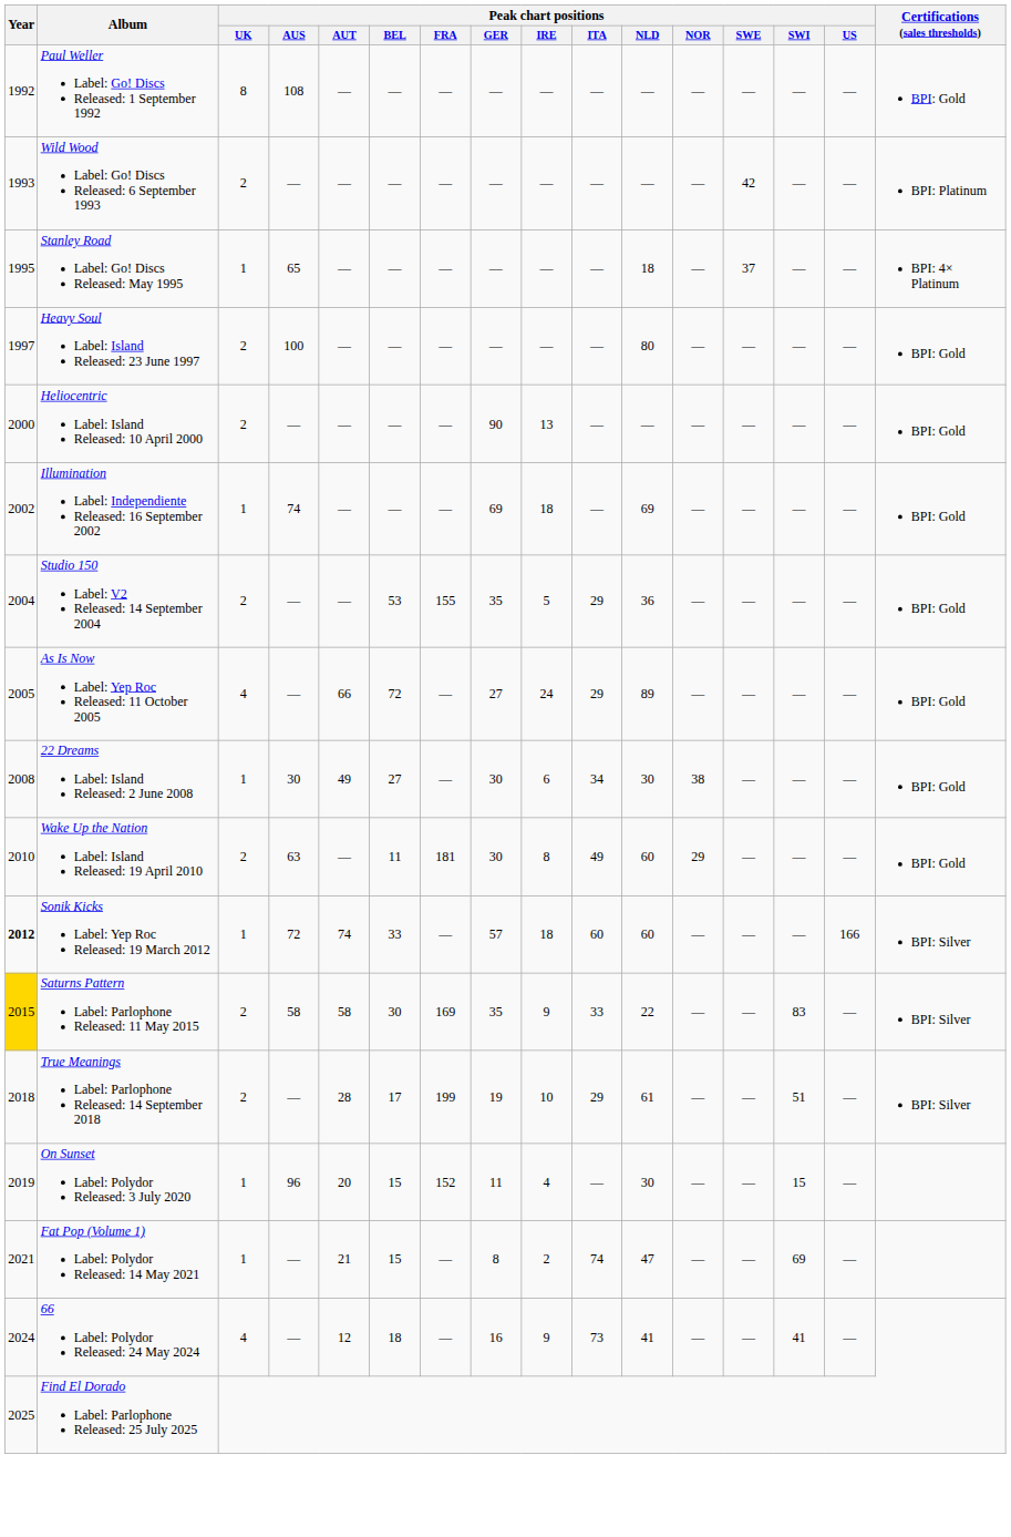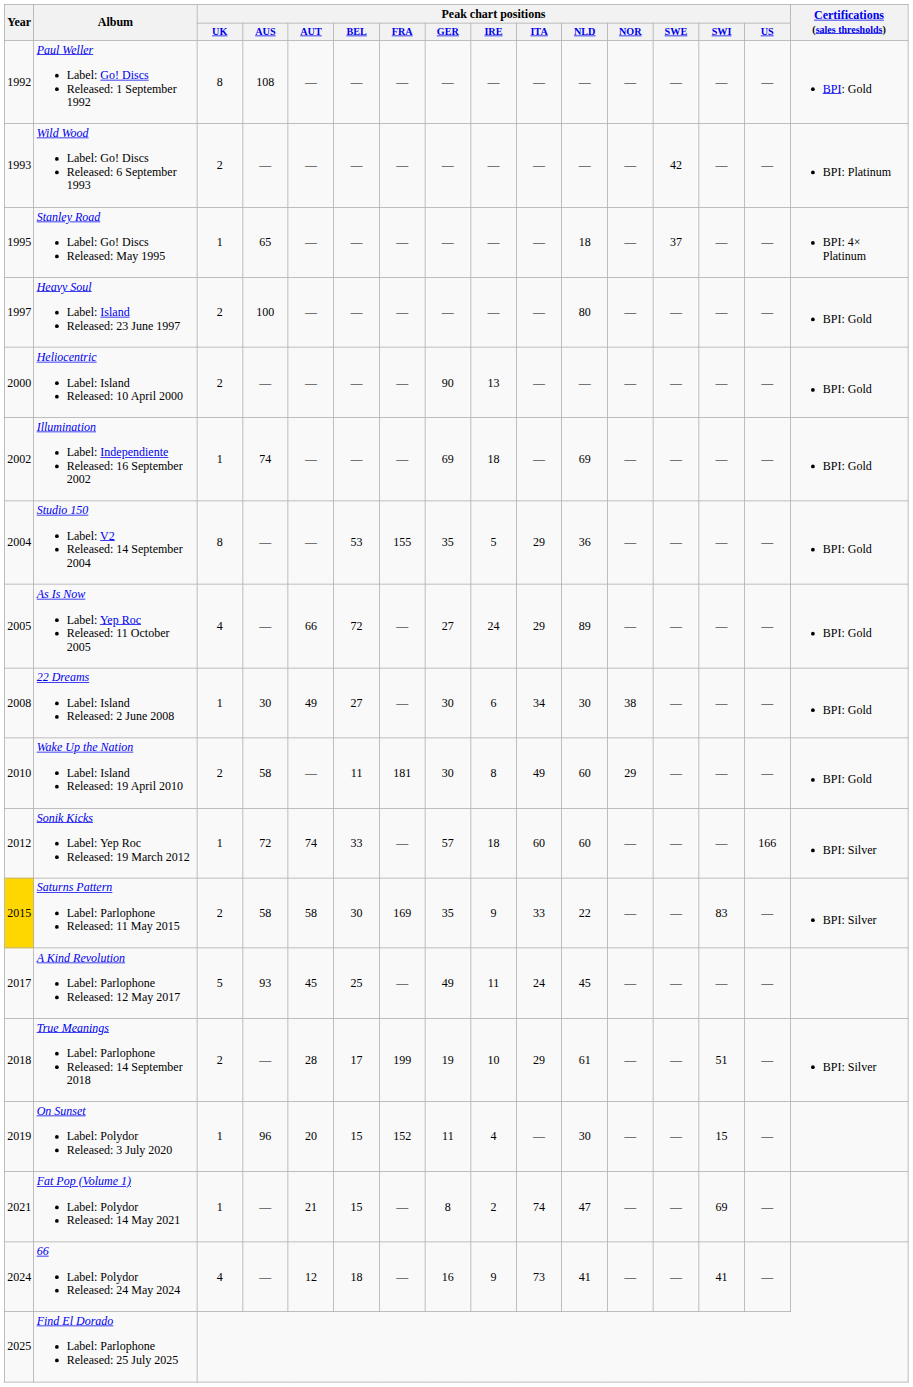 <table class="wikitable" style="text-align:left;">
 <tr>
 <th scope="col" rowspan="2">Year</th>
 <th scope="col" rowspan="2" style="width:210px;">Album</th>
 <th scope="col" colspan="13">Peak chart positions</th>
 <th scope="col" rowspan="2" style="width:150px;"><a href='#'>Certifications</a><br><small>(<a href='#'>sales thresholds</a>)</small></th>
 </tr>
 <tr>
 <th scope="col" style="width:4em;font-size:85%"><a href='#'>UK</a><br></th>
 <th scope="col" style="width:4em;font-size:85%"><a href='#'>AUS</a><br></th>
 <th scope="col" style="width:4em;font-size:85%"><a href='#'>AUT</a><br></th>
 <th scope="col" style="width:4em;font-size:85%"><a href='#'>BEL</a><br></th>
 <th scope="col" style="width:4em;font-size:85%"><a href='#'>FRA</a><br></th>
 <th scope="col" style="width:4em;font-size:85%"><a href='#'>GER</a><br></th>
 <th scope="col" style="width:4em;font-size:85%"><a href='#'>IRE</a><br></th>
 <th scope="col" style="width:4em;font-size:85%"><a href='#'>ITA</a><br></th>
 <th scope="col" style="width:4em;font-size:85%"><a href='#'>NLD</a><br></th>
 <th scope="col" style="width:4em;font-size:85%"><a href='#'>NOR</a><br></th>
 <th scope="col" style="width:4em;font-size:85%"><a href='#'>SWE</a><br></th>
 <th scope="col" style="width:4em;font-size:85%"><a href='#'>SWI</a><br></th>
 <th scope="col" style="width:4em;font-size:85%"><a href='#'>US</a><br></th>
 </tr>
 <tr>
 <td>1992</td>
 <td><em><a href='#'>Paul Weller</a></em><br><ul><li>Label: <a href='#'>Go! Discs</a></li><li>Released: 1 September 1992</li></ul></td>
 <td style="text-align:center;">8</td>
 <td style="text-align:center;">108</td>
 <td style="text-align:center;">—</td>
 <td style="text-align:center;">—</td>
 <td style="text-align:center;">—</td>
 <td style="text-align:center;">—</td>
 <td style="text-align:center;">—</td>
 <td style="text-align:center;">—</td>
 <td style="text-align:center;">—</td>
 <td style="text-align:center;">—</td>
 <td style="text-align:center;">—</td>
 <td style="text-align:center;">—</td>
 <td style="text-align:center;">—</td>
 <td><br><ul><li><a href='#'>BPI</a>: Gold</li></ul></td>
 </tr>
 <tr>
 <td>1993</td>
 <td><em><a href='#'>Wild Wood</a></em><br><ul><li>Label: Go! Discs</li><li>Released: 6 September 1993</li></ul></td>
 <td style="text-align:center;">2</td>
 <td style="text-align:center;">—</td>
 <td style="text-align:center;">—</td>
 <td style="text-align:center;">—</td>
 <td style="text-align:center;">—</td>
 <td style="text-align:center;">—</td>
 <td style="text-align:center;">—</td>
 <td style="text-align:center;">—</td>
 <td style="text-align:center;">—</td>
 <td style="text-align:center;">—</td>
 <td style="text-align:center;">42</td>
 <td style="text-align:center;">—</td>
 <td style="text-align:center;">—</td>
 <td><br><ul><li>BPI: Platinum</li></ul></td>
 </tr>
 <tr>
 <td>1995</td>
 <td><em><a href='#'>Stanley Road</a></em><br><ul><li>Label: Go! Discs</li><li>Released: May 1995</li></ul></td>
 <td style="text-align:center;">1</td>
 <td style="text-align:center;">65</td>
 <td style="text-align:center;">—</td>
 <td style="text-align:center;">—</td>
 <td style="text-align:center;">—</td>
 <td style="text-align:center;">—</td>
 <td style="text-align:center;">—</td>
 <td style="text-align:center;">—</td>
 <td style="text-align:center;">18</td>
 <td style="text-align:center;">—</td>
 <td style="text-align:center;">37</td>
 <td style="text-align:center;">—</td>
 <td style="text-align:center;">—</td>
 <td><br><ul><li>BPI: 4× Platinum</li></ul></td>
 </tr>
 <tr>
 <td>1997</td>
 <td><em><a href='#'>Heavy Soul</a></em><br><ul><li>Label: <a href='#'>Island</a></li><li>Released: 23 June 1997</li></ul></td>
 <td style="text-align:center;">2</td>
 <td style="text-align:center;">100</td>
 <td style="text-align:center;">—</td>
 <td style="text-align:center;">—</td>
 <td style="text-align:center;">—</td>
 <td style="text-align:center;">—</td>
 <td style="text-align:center;">—</td>
 <td style="text-align:center;">—</td>
 <td style="text-align:center;">80</td>
 <td style="text-align:center;">—</td>
 <td style="text-align:center;">—</td>
 <td style="text-align:center;">—</td>
 <td style="text-align:center;">—</td>
 <td><br><ul><li>BPI: Gold</li></ul></td>
 </tr>
 <tr>
 <td>2000</td>
 <td><em><a href='#'>Heliocentric</a></em><br><ul><li>Label: Island</li><li>Released: 10 April 2000</li></ul></td>
 <td style="text-align:center;">2</td>
 <td style="text-align:center;">—</td>
 <td style="text-align:center;">—</td>
 <td style="text-align:center;">—</td>
 <td style="text-align:center;">—</td>
 <td style="text-align:center;">90</td>
 <td style="text-align:center;">13</td>
 <td style="text-align:center;">—</td>
 <td style="text-align:center;">—</td>
 <td style="text-align:center;">—</td>
 <td style="text-align:center;">—</td>
 <td style="text-align:center;">—</td>
 <td style="text-align:center;">—</td>
 <td><br><ul><li>BPI: Gold</li></ul></td>
 </tr>
 <tr>
 <td>2002</td>
 <td><em><a href='#'>Illumination</a></em><br><ul><li>Label: <a href='#'>Independiente</a></li><li>Released: 16 September 2002</li></ul></td>
 <td style="text-align:center;">1</td>
 <td style="text-align:center;">74</td>
 <td style="text-align:center;">—</td>
 <td style="text-align:center;">—</td>
 <td style="text-align:center;">—</td>
 <td style="text-align:center;">69</td>
 <td style="text-align:center;">18</td>
 <td style="text-align:center;">—</td>
 <td style="text-align:center;">69</td>
 <td style="text-align:center;">—</td>
 <td style="text-align:center;">—</td>
 <td style="text-align:center;">—</td>
 <td style="text-align:center;">—</td>
 <td><br><ul><li>BPI: Gold</li></ul></td>
 </tr>
 <tr>
 <td>2004</td>
 <td><em><a href='#'>Studio 150</a></em><br><ul><li>Label: <a href='#'>V2</a></li><li>Released: 14 September 2004</li></ul></td>
-<td style="text-align:center;">2</td>
+<td style="text-align:center;">8</td>
 <td style="text-align:center;">—</td>
 <td style="text-align:center;">—</td>
 <td style="text-align:center;">53</td>
 <td style="text-align:center;">155</td>
 <td style="text-align:center;">35</td>
 <td style="text-align:center;">5</td>
 <td style="text-align:center;">29</td>
 <td style="text-align:center;">36</td>
 <td style="text-align:center;">—</td>
 <td style="text-align:center;">—</td>
 <td style="text-align:center;">—</td>
 <td style="text-align:center;">—</td>
 <td><br><ul><li>BPI: Gold</li></ul></td>
 </tr>
 <tr>
 <td>2005</td>
 <td><em><a href='#'>As Is Now</a></em><br><ul><li>Label: <a href='#'>Yep Roc</a></li><li>Released: 11 October 2005</li></ul></td>
 <td style="text-align:center;">4</td>
 <td style="text-align:center;">—</td>
 <td style="text-align:center;">66</td>
 <td style="text-align:center;">72</td>
 <td style="text-align:center;">—</td>
 <td style="text-align:center;">27</td>
 <td style="text-align:center;">24</td>
 <td style="text-align:center;">29</td>
 <td style="text-align:center;">89</td>
 <td style="text-align:center;">—</td>
 <td style="text-align:center;">—</td>
 <td style="text-align:center;">—</td>
 <td style="text-align:center;">—</td>
 <td><br><ul><li>BPI: Gold</li></ul></td>
 </tr>
 <tr>
 <td>2008</td>
 <td><em><a href='#'>22 Dreams</a></em><br><ul><li>Label: Island</li><li>Released: 2 June 2008</li></ul></td>
 <td style="text-align:center;">1</td>
 <td style="text-align:center;">30</td>
 <td style="text-align:center;">49</td>
 <td style="text-align:center;">27</td>
 <td style="text-align:center;">—</td>
 <td style="text-align:center;">30</td>
 <td style="text-align:center;">6</td>
 <td style="text-align:center;">34</td>
 <td style="text-align:center;">30</td>
 <td style="text-align:center;">38</td>
 <td style="text-align:center;">—</td>
 <td style="text-align:center;">—</td>
 <td style="text-align:center;">—</td>
 <td><br><ul><li>BPI: Gold</li></ul></td>
 </tr>
 <tr>
 <td>2010</td>
 <td><em><a href='#'>Wake Up the Nation</a></em><br><ul><li>Label: Island</li><li>Released: 19 April 2010</li></ul></td>
 <td style="text-align:center;">2</td>
-<td style="text-align:center;">63</td>
+<td style="text-align:center;">58</td>
 <td style="text-align:center;">—</td>
 <td style="text-align:center;">11</td>
 <td style="text-align:center;">181</td>
 <td style="text-align:center;">30</td>
 <td style="text-align:center;">8</td>
 <td style="text-align:center;">49</td>
 <td style="text-align:center;">60</td>
 <td style="text-align:center;">29</td>
 <td style="text-align:center;">—</td>
 <td style="text-align:center;">—</td>
 <td style="text-align:center;">—</td>
 <td><br><ul><li>BPI: Gold</li></ul></td>
 </tr>
 <tr>
-<td><strong>2012</strong></td>
+<td>2012</td>
 <td><em><a href='#'>Sonik Kicks</a></em><br><ul><li>Label: Yep Roc</li><li>Released: 19 March 2012</li></ul></td>
 <td style="text-align:center;">1</td>
 <td style="text-align:center;">72</td>
 <td style="text-align:center;">74</td>
 <td style="text-align:center;">33</td>
 <td style="text-align:center;">—</td>
 <td style="text-align:center;">57</td>
 <td style="text-align:center;">18</td>
 <td style="text-align:center;">60</td>
 <td style="text-align:center;">60</td>
 <td style="text-align:center;">—</td>
 <td style="text-align:center;">—</td>
 <td style="text-align:center;">—</td>
 <td style="text-align:center;">166</td>
 <td><br><ul><li>BPI: Silver</li></ul></td>
 </tr>
 <tr>
 <td style="background: gold;">2015</td>
 <td><em><a href='#'>Saturns Pattern</a></em><br><ul><li>Label: Parlophone</li><li>Released: 11 May 2015</li></ul></td>
 <td style="text-align:center;">2</td>
 <td style="text-align:center;">58</td>
 <td style="text-align:center;">58</td>
 <td style="text-align:center;">30</td>
 <td style="text-align:center;">169</td>
 <td style="text-align:center;">35</td>
 <td style="text-align:center;">9</td>
 <td style="text-align:center;">33</td>
 <td style="text-align:center;">22</td>
 <td style="text-align:center;">—</td>
 <td style="text-align:center;">—</td>
 <td style="text-align:center;">83</td>
 <td style="text-align:center;">—</td>
 <td><br><ul><li>BPI: Silver</li></ul></td>
+</tr>
+<tr>
+<td>2017</td>
+<td><em><a href='#'>A Kind Revolution</a></em><br><ul><li>Label: Parlophone</li><li>Released: 12 May 2017</li></ul></td>
+<td style="text-align:center;">5</td>
+<td style="text-align:center;">93</td>
+<td style="text-align:center;">45</td>
+<td style="text-align:center;">25</td>
+<td style="text-align:center;">—</td>
+<td style="text-align:center;">49</td>
+<td style="text-align:center;">11</td>
+<td style="text-align:center;">24</td>
+<td style="text-align:center;">45</td>
+<td style="text-align:center;">—</td>
+<td style="text-align:center;">—</td>
+<td style="text-align:center;">—</td>
+<td style="text-align:center;">—</td>
+<td></td>
 </tr>
 <tr>
 <td>2018</td>
 <td><em><a href='#'>True Meanings</a></em><br><ul><li>Label: Parlophone</li><li>Released: 14 September 2018</li></ul></td>
 <td style="text-align:center;">2</td>
 <td style="text-align:center;">—</td>
 <td style="text-align:center;">28<br></td>
 <td style="text-align:center;">17</td>
 <td style="text-align:center;">199</td>
 <td style="text-align:center;">19</td>
 <td style="text-align:center;">10</td>
 <td style="text-align:center;">29</td>
 <td style="text-align:center;">61</td>
 <td style="text-align:center;">—</td>
 <td style="text-align:center;">—</td>
 <td style="text-align:center;">51</td>
 <td style="text-align:center;">—</td>
 <td><br><ul><li>BPI: Silver</li></ul></td>
 </tr>
 <tr>
 <td>2019</td>
 <td><em><a href='#'>On Sunset</a></em><br><ul><li>Label: Polydor</li><li>Released: 3 July 2020</li></ul></td>
 <td style="text-align:center;">1</td>
 <td style="text-align:center;">96</td>
 <td style="text-align:center;">20</td>
 <td style="text-align:center;">15</td>
 <td style="text-align:center;">152</td>
 <td style="text-align:center;">11</td>
 <td style="text-align:center;">4</td>
 <td style="text-align:center;">—</td>
 <td style="text-align:center;">30</td>
 <td style="text-align:center;">—</td>
 <td style="text-align:center;">—</td>
 <td style="text-align:center;">15</td>
 <td style="text-align:center;">—</td>
 <td></td>
 </tr>
 <tr>
 <td>2021</td>
 <td><em><a href='#'>Fat Pop (Volume 1)</a></em><br><ul><li>Label: Polydor</li><li>Released: 14 May 2021</li></ul></td>
 <td style="text-align:center;">1</td>
 <td style="text-align:center;">—</td>
 <td style="text-align:center;">21</td>
 <td style="text-align:center;">15</td>
 <td style="text-align:center;">—</td>
 <td style="text-align:center;">8</td>
 <td style="text-align:center;">2</td>
 <td style="text-align:center;">74</td>
 <td style="text-align:center;">47</td>
 <td style="text-align:center;">—</td>
 <td style="text-align:center;">—</td>
 <td style="text-align:center;">69</td>
 <td style="text-align:center;">—</td>
 <td></td>
 </tr>
 <tr>
 <td>2024</td>
 <td><em><a href='#'>66</a></em><br><ul><li>Label: Polydor</li><li>Released: 24 May 2024</li></ul></td>
 <td style="text-align:center;">4</td>
 <td style="text-align:center;">—</td>
 <td style="text-align:center;">12</td>
 <td style="text-align:center;">18</td>
 <td style="text-align:center;">—</td>
 <td style="text-align:center;">16</td>
 <td style="text-align:center;">9<br></td>
 <td style="text-align:center;">73<br></td>
 <td style="text-align:center;">41</td>
 <td style="text-align:center;">—</td>
 <td style="text-align:center;">—</td>
 <td style="text-align:center;">41</td>
 <td style="text-align:center;">—</td>
 </tr>
 <tr>
 <td>2025</td>
 <td><em><a href='#'>Find El Dorado</a></em><br><ul><li>Label: Parlophone</li><li>Released: 25 July 2025</li></ul></td>
 </tr>
 </table>
